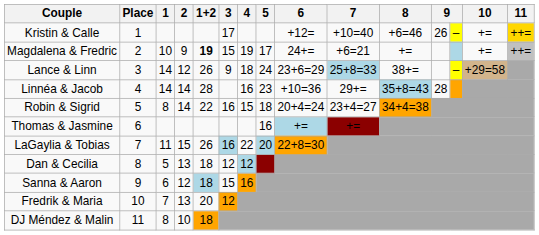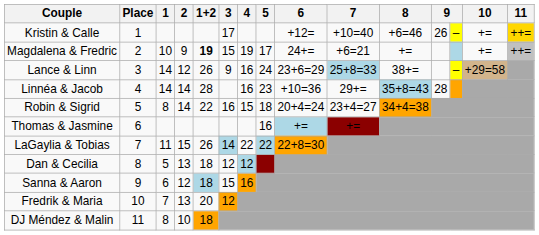 <table class="wikitable sortable" style="text-align:center;">
 <tr>
 <th>Couple</th>
 <th>Place</th>
 <th>1</th>
 <th>2</th>
 <th>1+2</th>
 <th>3</th>
 <th>4</th>
 <th>5</th>
 <th>6</th>
 <th>7</th>
 <th>8</th>
 <th colspan=2>9</th>
 <th>10</th>
 <th>11</th>
 </tr>
 <tr>
 <td>Kristin & Calle</td>
 <td>1</td>
 <td></td>
 <td></td>
 <td></td>
 <td>17</td>
 <td></td>
 <td></td>
 <td>+12=</td>
 <td>+10=40</td>
 <td>+6=46</td>
 <td>26</td>
 <td bgcolor=yellow>–</td>
 <td>+=</td>
 <td bgcolor=gold>++=</td>
 </tr>
 <tr>
 <td>Magdalena & Fredric</td>
 <td>2</td>
 <td>10</td>
 <td>9</td>
 <td><strong>19</strong></td>
 <td>15</td>
 <td>19</td>
 <td>17</td>
 <td>24+=</td>
 <td>+6=21</td>
 <td>+=</td>
 <td></td>
 <td bgcolor=lightblue></td>
 <td>+=</td>
 <td bgcolor=silver>++=</td>
 </tr>
 <tr>
 <td>Lance & Linn</td>
 <td>3</td>
 <td>14</td>
 <td>12</td>
 <td>26</td>
 <td>9</td>
-<td>18</td>
+<td>16</td>
 <td>24</td>
 <td>23+6=29</td>
 <td bgcolor=lightblue>25+8=33</td>
 <td>38+=</td>
 <td></td>
 <td bgcolor=yellow>–</td>
 <td bgcolor=tan>+29=58</td>
 <td style="background:darkgrey;"></td>
 </tr>
 <tr>
 <td>Linnéa & Jacob</td>
 <td>4</td>
 <td>14</td>
 <td>14</td>
 <td>28</td>
 <td></td>
 <td>16</td>
 <td>23</td>
 <td>+10=36</td>
 <td>29+=</td>
 <td bgcolor=lightblue>35+8=43</td>
 <td>28</td>
 <td bgcolor=orange></td>
 <td style="background:darkgrey;" colspan="3"></td>
 </tr>
 <tr>
 <td>Robin & Sigrid</td>
 <td>5</td>
 <td>8</td>
 <td>14</td>
 <td>22</td>
 <td>16</td>
 <td>15</td>
 <td>18</td>
 <td>20+4=24</td>
 <td>23+4=27</td>
 <td bgcolor=orange>34+4=38</td>
 <td style="background:darkgrey;" colspan="4"></td>
 </tr>
 <tr>
 <td>Thomas & Jasmine</td>
 <td>6</td>
 <td></td>
 <td></td>
 <td></td>
 <td></td>
 <td></td>
 <td>16</td>
 <td bgcolor=lightblue>+=</td>
 <td bgcolor=darkred>+=</td>
 <td style="background:darkgrey;" colspan="5"></td>
 </tr>
 <tr>
 <td>LaGaylia & Tobias</td>
 <td>7</td>
 <td>11</td>
 <td>15</td>
 <td>26</td>
-<td bgcolor=lightblue>16</td>
+<td bgcolor=lightblue>14</td>
 <td>22</td>
-<td bgcolor=lightblue>20</td>
+<td bgcolor=lightblue>22</td>
 <td bgcolor=orange>22+8=30</td>
 <td style="background:darkgrey;" colspan="6"></td>
 </tr>
 <tr>
 <td>Dan & Cecilia</td>
 <td>8</td>
 <td>5</td>
 <td>13</td>
 <td>18</td>
 <td>12</td>
 <td bgcolor=lightblue>12</td>
 <td bgcolor=darkred></td>
 <td style="background:darkgrey;" colspan="7"></td>
 </tr>
 <tr>
 <td>Sanna & Aaron</td>
 <td>9</td>
 <td>6</td>
 <td>12</td>
 <td bgcolor=lightblue>18</td>
 <td>15</td>
 <td bgcolor=orange>16</td>
 <td style="background:darkgrey;" colspan="8"></td>
 </tr>
 <tr>
 <td>Fredrik & Maria</td>
 <td>10</td>
 <td>7</td>
 <td>13</td>
 <td>20</td>
 <td bgcolor=orange>12</td>
 <td style="background:darkgrey;" colspan="9"></td>
 </tr>
 <tr>
 <td>DJ Méndez & Malin</td>
 <td>11</td>
 <td>8</td>
 <td>10</td>
 <td bgcolor=orange>18</td>
 <td style="background:darkgrey;" colspan="10"></td>
 </tr>
 </table>
